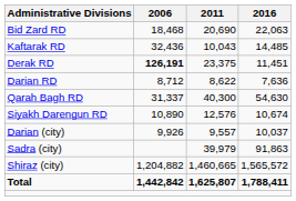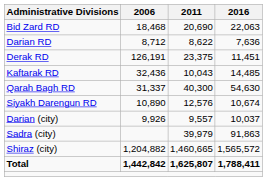 <table class="wikitable">
 <tr>
 <th>Administrative Divisions</th>
 <th>2006</th>
 <th>2011</th>
 <th>2016</th>
 </tr>
 <tr>
 <td><a href='#'>Bid Zard RD</a></td>
 <td style="text-align: right;">18,468</td>
 <td style="text-align: right;">20,690</td>
 <td style="text-align: right;">22,063</td>
 </tr>
 <tr>
+<td><a href='#'>Darian RD</a></td>
+<td style="text-align: right;">8,712</td>
+<td style="text-align: right;">8,622</td>
+<td style="text-align: right;">7,636</td>
+</tr>
+<tr>
+<td><a href='#'>Derak RD</a></td>
+<td style="text-align: right;">126,191</td>
+<td style="text-align: right;">23,375</td>
+<td style="text-align: right;">11,451</td>
+</tr>
+<tr>
 <td><a href='#'>Kaftarak RD</a></td>
 <td style="text-align: right;">32,436</td>
 <td style="text-align: right;">10,043</td>
 <td style="text-align: right;">14,485</td>
-</tr>
-<tr>
-<td><a href='#'>Derak RD</a></td>
-<td style="text-align: right;"><strong>126,191</strong></td>
-<td style="text-align: right;">23,375</td>
-<td style="text-align: right;">11,451</td>
-</tr>
-<tr>
-<td><a href='#'>Darian RD</a></td>
-<td style="text-align: right;">8,712</td>
-<td style="text-align: right;">8,622</td>
-<td style="text-align: right;">7,636</td>
 </tr>
 <tr>
 <td><a href='#'>Qarah Bagh RD</a></td>
 <td style="text-align: right;">31,337</td>
 <td style="text-align: right;">40,300</td>
 <td style="text-align: right;">54,630</td>
 </tr>
 <tr>
 <td><a href='#'>Siyakh Darengun RD</a></td>
 <td style="text-align: right;">10,890</td>
 <td style="text-align: right;">12,576</td>
 <td style="text-align: right;">10,674</td>
 </tr>
 <tr>
 <td><a href='#'>Darian</a> (city)</td>
 <td style="text-align: right;">9,926</td>
 <td style="text-align: right;">9,557</td>
 <td style="text-align: right;">10,037</td>
 </tr>
 <tr>
 <td><a href='#'>Sadra</a> (city)</td>
 <td style="text-align: right;"></td>
 <td style="text-align: right;">39,979</td>
 <td style="text-align: right;">91,863</td>
 </tr>
 <tr>
 <td><a href='#'>Shiraz</a> (city)</td>
 <td style="text-align: right;">1,204,882</td>
 <td style="text-align: right;">1,460,665</td>
 <td style="text-align: right;">1,565,572</td>
 </tr>
 <tr>
 <td><strong>Total</strong></td>
 <td style="text-align: right;"><strong>1,442,842</strong></td>
 <td style="text-align: right;"><strong>1,625,807</strong></td>
 <td style="text-align: right;"><strong>1,788,411</strong></td>
 </tr>
 <tr>
 <td colspan=4></td>
 </tr>
 </table>
